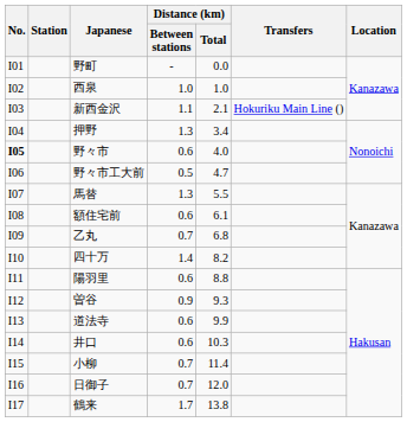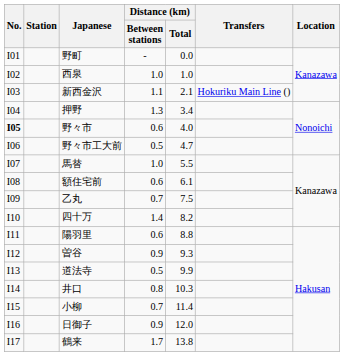 <table class="wikitable">
 <tr>
 <th rowspan="2">No.</th>
 <th rowspan="2">Station</th>
 <th rowspan="2">Japanese</th>
 <th colspan="2">Distance (km)</th>
 <th rowspan="2">Transfers</th>
 <th rowspan="2">Location</th>
 </tr>
 <tr>
 <th style="width:2.5em;">Between<br>stations</th>
 <th style="width:2.5em;">Total</th>
 </tr>
 <tr>
 <td>I01</td>
 <td></td>
 <td>野町</td>
 <td style="text-align:center;">-</td>
 <td style="text-align:right;">0.0</td>
 <td> </td>
 <td rowspan="3"><a href='#'>Kanazawa</a></td>
 </tr>
 <tr>
 <td>I02</td>
 <td></td>
 <td>西泉</td>
 <td style="text-align:right;">1.0</td>
 <td style="text-align:right;">1.0</td>
 <td> </td>
 </tr>
 <tr>
 <td>I03</td>
 <td></td>
 <td>新西金沢</td>
 <td style="text-align:right;">1.1</td>
 <td style="text-align:right;">2.1</td>
 <td><a href='#'>Hokuriku Main Line</a> ()</td>
 </tr>
 <tr>
 <td>I04</td>
 <td></td>
 <td>押野</td>
 <td style="text-align:right;">1.3</td>
 <td style="text-align:right;">3.4</td>
 <td> </td>
 <td rowspan="3"><a href='#'>Nonoichi</a></td>
 </tr>
 <tr>
 <td><strong>I05</strong></td>
 <td></td>
 <td>野々市</td>
 <td style="text-align:right;">0.6</td>
 <td style="text-align:right;">4.0</td>
 <td> </td>
 </tr>
 <tr>
 <td>I06</td>
 <td></td>
 <td>野々市工大前</td>
 <td style="text-align:right;">0.5</td>
 <td style="text-align:right;">4.7</td>
 <td> </td>
 </tr>
 <tr>
 <td>I07</td>
 <td></td>
 <td>馬替</td>
-<td style="text-align:right;">1.3</td>
+<td style="text-align:right;">1.0</td>
 <td style="text-align:right;">5.5</td>
 <td> </td>
 <td rowspan="4">Kanazawa</td>
 </tr>
 <tr>
 <td>I08</td>
 <td></td>
 <td>額住宅前</td>
 <td style="text-align:right;">0.6</td>
 <td style="text-align:right;">6.1</td>
 <td> </td>
 </tr>
 <tr>
 <td>I09</td>
 <td></td>
 <td>乙丸</td>
 <td style="text-align:right;">0.7</td>
-<td style="text-align:right;">6.8</td>
+<td style="text-align:right;">7.5</td>
 <td> </td>
 </tr>
 <tr>
 <td>I10</td>
 <td></td>
 <td>四十万</td>
 <td style="text-align:right;">1.4</td>
 <td style="text-align:right;">8.2</td>
 <td> </td>
 </tr>
 <tr>
 <td>I11</td>
 <td></td>
 <td>陽羽里</td>
 <td style="text-align:right;">0.6</td>
 <td style="text-align:right;">8.8</td>
 <td> </td>
 <td rowspan="7"><a href='#'>Hakusan</a></td>
 </tr>
 <tr>
 <td>I12</td>
 <td></td>
 <td>曽谷</td>
 <td style="text-align:right;">0.9</td>
 <td style="text-align:right;">9.3</td>
 <td> </td>
 </tr>
 <tr>
 <td>I13</td>
 <td></td>
 <td>道法寺</td>
-<td style="text-align:right;">0.6</td>
+<td style="text-align:right;">0.5</td>
 <td style="text-align:right;">9.9</td>
 <td> </td>
 </tr>
 <tr>
 <td>I14</td>
 <td></td>
 <td>井口</td>
-<td style="text-align:right;">0.6</td>
+<td style="text-align:right;">0.8</td>
 <td style="text-align:right;">10.3</td>
 <td> </td>
 </tr>
 <tr>
 <td>I15</td>
 <td></td>
 <td>小柳</td>
 <td style="text-align:right;">0.7</td>
 <td style="text-align:right;">11.4</td>
 <td> </td>
 </tr>
 <tr>
 <td>I16</td>
 <td></td>
 <td>日御子</td>
-<td style="text-align:right;">0.7</td>
+<td style="text-align:right;">0.9</td>
 <td style="text-align:right;">12.0</td>
 <td> </td>
 </tr>
 <tr>
 <td>I17</td>
 <td></td>
 <td>鶴来</td>
 <td style="text-align:right;">1.7</td>
 <td style="text-align:right;">13.8</td>
 <td> </td>
 </tr>
 </table>
